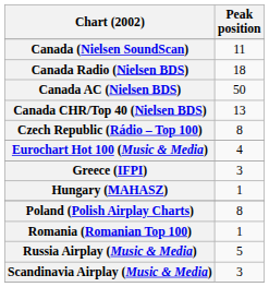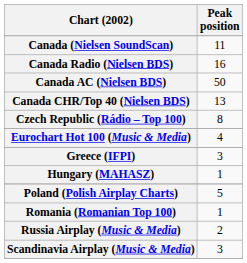 <table class="wikitable plainrowheaders sortable" style="text-align:center">
 <tr>
 <th>Chart (2002)</th>
 <th>Peak<br>position</th>
 </tr>
 <tr>
 </tr>
 <tr>
 </tr>
 <tr>
 </tr>
 <tr>
 </tr>
 <tr>
 </tr>
 <tr>
 <th scope="row">Canada (<a href='#'>Nielsen SoundScan</a>)</th>
 <td>11</td>
 </tr>
 <tr>
 <th scope="row">Canada Radio (<a href='#'>Nielsen BDS</a>)</th>
-<td>18</td>
+<td>16</td>
 </tr>
 <tr>
 <th scope="row">Canada AC (<a href='#'>Nielsen BDS</a>)</th>
 <td>50</td>
 </tr>
 <tr>
 <th scope="row">Canada CHR/Top 40 (<a href='#'>Nielsen BDS</a>)</th>
 <td>13</td>
 </tr>
 <tr>
 <th scope="row">Czech Republic (<a href='#'>Rádio – Top 100</a>)</th>
 <td>8</td>
 </tr>
 <tr>
 </tr>
 <tr>
 <th scope="row"><a href='#'>Eurochart Hot 100</a> (<em><a href='#'>Music & Media</a></em>)</th>
 <td>4</td>
 </tr>
 <tr>
 </tr>
 <tr>
 </tr>
 <tr>
 </tr>
 <tr>
 <th scope="row">Greece (<a href='#'>IFPI</a>)</th>
 <td>3</td>
 </tr>
 <tr>
 <th scope="row">Hungary (<a href='#'>MAHASZ</a>)</th>
 <td>1</td>
 </tr>
 <tr>
 </tr>
 <tr>
 </tr>
 <tr>
 </tr>
 <tr>
 </tr>
 <tr>
 </tr>
 <tr>
 </tr>
 <tr>
 <th scope="row">Poland (<a href='#'>Polish Airplay Charts</a>)</th>
-<td>8</td>
+<td>5</td>
 </tr>
 <tr>
 <th scope="row">Romania (<a href='#'>Romanian Top 100</a>)</th>
 <td>1</td>
 </tr>
 <tr>
 <th scope="row">Russia Airplay (<em><a href='#'>Music & Media</a></em>)</th>
-<td>5</td>
+<td>2</td>
 </tr>
 <tr>
 <th scope="row">Scandinavia Airplay (<em><a href='#'>Music & Media</a></em>)</th>
 <td>3</td>
 </tr>
 <tr>
 </tr>
 <tr>
 </tr>
 <tr>
 </tr>
 <tr>
 </tr>
 <tr>
 </tr>
 </table>
